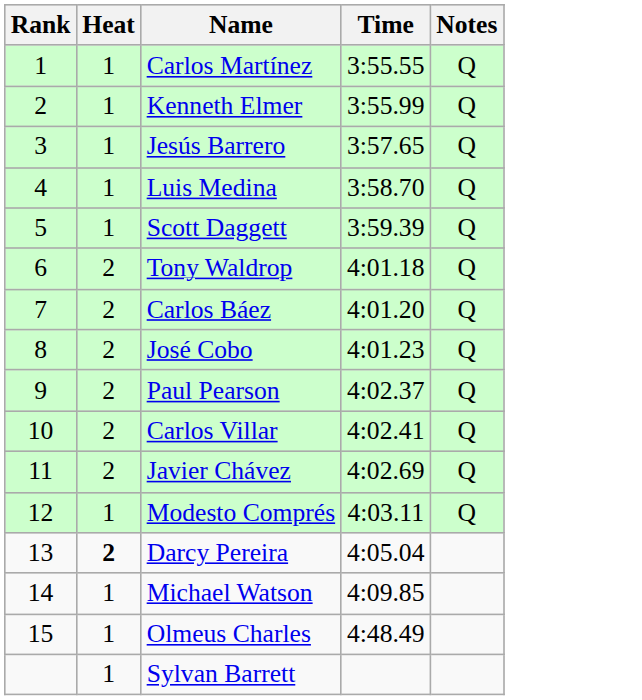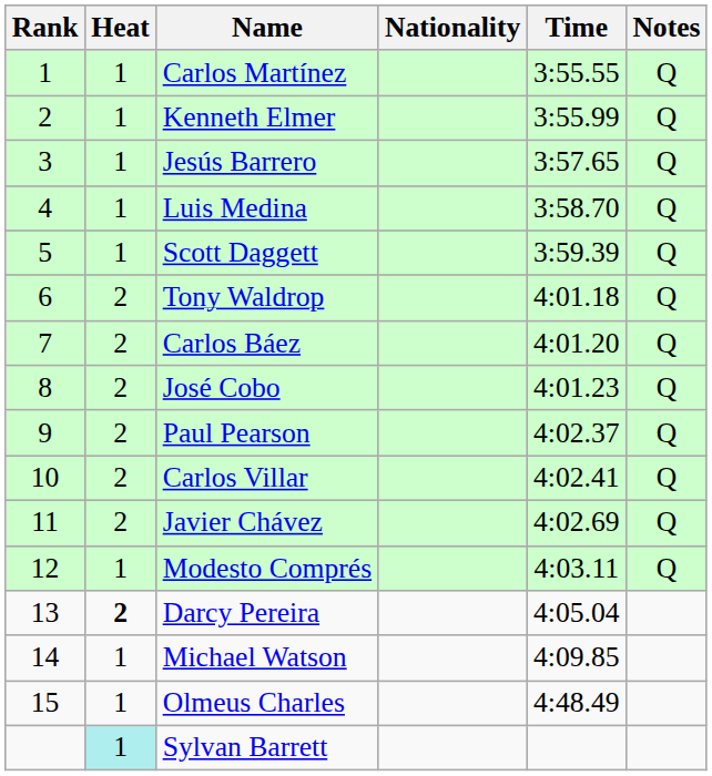 <table class="wikitable sortable" style="text-align:center">
 <tr>
 <th>Rank</th>
 <th>Heat</th>
 <th>Name</th>
+<th>Nationality</th>
 <th>Time</th>
 <th>Notes</th>
 </tr>
 <tr bgcolor=ccffcc>
 <td>1</td>
 <td>1</td>
 <td align=left><a href='#'>Carlos Martínez</a></td>
+<td align=left></td>
 <td>3:55.55</td>
 <td>Q</td>
 </tr>
 <tr bgcolor=ccffcc>
 <td>2</td>
 <td>1</td>
 <td align=left><a href='#'>Kenneth Elmer</a></td>
+<td align=left></td>
 <td>3:55.99</td>
 <td>Q</td>
 </tr>
 <tr bgcolor=ccffcc>
 <td>3</td>
 <td>1</td>
 <td align=left><a href='#'>Jesús Barrero</a></td>
+<td align=left></td>
 <td>3:57.65</td>
 <td>Q</td>
 </tr>
 <tr bgcolor=ccffcc>
 <td>4</td>
 <td>1</td>
 <td align=left><a href='#'>Luis Medina</a></td>
+<td align=left></td>
 <td>3:58.70</td>
 <td>Q</td>
 </tr>
 <tr bgcolor=ccffcc>
 <td>5</td>
 <td>1</td>
 <td align=left><a href='#'>Scott Daggett</a></td>
+<td align=left></td>
 <td>3:59.39</td>
 <td>Q</td>
 </tr>
 <tr bgcolor=ccffcc>
 <td>6</td>
 <td>2</td>
 <td align=left><a href='#'>Tony Waldrop</a></td>
+<td align=left></td>
 <td>4:01.18</td>
 <td>Q</td>
 </tr>
 <tr bgcolor=ccffcc>
 <td>7</td>
 <td>2</td>
 <td align=left><a href='#'>Carlos Báez</a></td>
+<td align=left></td>
 <td>4:01.20</td>
 <td>Q</td>
 </tr>
 <tr bgcolor=ccffcc>
 <td>8</td>
 <td>2</td>
 <td align=left><a href='#'>José Cobo</a></td>
+<td align=left></td>
 <td>4:01.23</td>
 <td>Q</td>
 </tr>
 <tr bgcolor=ccffcc>
 <td>9</td>
 <td>2</td>
 <td align=left><a href='#'>Paul Pearson</a></td>
+<td align=left></td>
 <td>4:02.37</td>
 <td>Q</td>
 </tr>
 <tr bgcolor=ccffcc>
 <td>10</td>
 <td>2</td>
 <td align=left><a href='#'>Carlos Villar</a></td>
+<td align=left></td>
 <td>4:02.41</td>
 <td>Q</td>
 </tr>
 <tr bgcolor=ccffcc>
 <td>11</td>
 <td>2</td>
 <td align=left><a href='#'>Javier Chávez</a></td>
+<td align=left></td>
 <td>4:02.69</td>
 <td>Q</td>
 </tr>
 <tr bgcolor=ccffcc>
 <td>12</td>
 <td>1</td>
 <td align=left><a href='#'>Modesto Comprés</a></td>
+<td align=left></td>
 <td>4:03.11</td>
 <td>Q</td>
 </tr>
 <tr>
 <td>13</td>
 <td><strong>2</strong></td>
 <td align=left><a href='#'>Darcy Pereira</a></td>
+<td align=left></td>
 <td>4:05.04</td>
 <td></td>
 </tr>
 <tr>
 <td>14</td>
 <td>1</td>
 <td align=left><a href='#'>Michael Watson</a></td>
+<td align=left></td>
 <td>4:09.85</td>
 <td></td>
 </tr>
 <tr>
 <td>15</td>
 <td>1</td>
 <td align=left><a href='#'>Olmeus Charles</a></td>
+<td align=left></td>
 <td>4:48.49</td>
 <td></td>
 </tr>
 <tr>
 <td></td>
-<td>1</td>
+<td style="background: paleturquoise;">1</td>
 <td align=left><a href='#'>Sylvan Barrett</a></td>
+<td align=left></td>
 <td></td>
 <td></td>
 </tr>
 </table>
